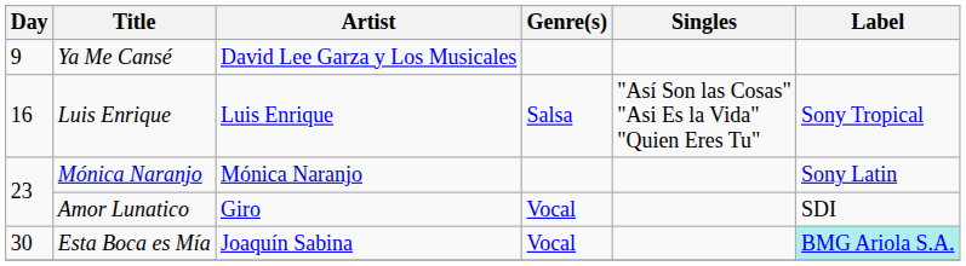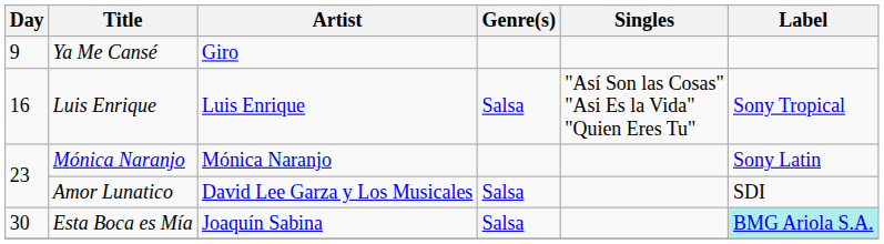 <table class="wikitable sortable" style="text-align: left;">
 <tr>
 <th>Day</th>
 <th>Title</th>
 <th>Artist</th>
 <th>Genre(s)</th>
 <th>Singles</th>
 <th>Label</th>
 </tr>
 <tr>
 <td>9</td>
 <td><em>Ya Me Cansé</em></td>
-<td><a href='#'>David Lee Garza y Los Musicales</a></td>
+<td><a href='#'>Giro</a></td>
 <td></td>
 <td></td>
 <td></td>
 </tr>
 <tr>
 <td>16</td>
 <td><em>Luis Enrique</em></td>
 <td><a href='#'>Luis Enrique</a></td>
 <td><a href='#'>Salsa</a></td>
 <td>"Así Son las Cosas"<br>"Asi Es la Vida"<br>"Quien Eres Tu"</td>
 <td><a href='#'>Sony Tropical</a></td>
 </tr>
 <tr>
 <td rowspan="2">23</td>
 <td><em><a href='#'>Mónica Naranjo</a></em></td>
 <td><a href='#'>Mónica Naranjo</a></td>
 <td></td>
 <td></td>
 <td><a href='#'>Sony Latin</a></td>
 </tr>
 <tr>
 <td><em>Amor Lunatico</em></td>
-<td><a href='#'>Giro</a></td>
-<td><a href='#'>Vocal</a></td>
+<td><a href='#'>David Lee Garza y Los Musicales</a></td>
+<td><a href='#'>Salsa</a></td>
 <td></td>
 <td>SDI</td>
 </tr>
 <tr>
 <td>30</td>
 <td><em>Esta Boca es Mía</em></td>
 <td><a href='#'>Joaquín Sabina</a></td>
-<td><a href='#'>Vocal</a></td>
+<td><a href='#'>Salsa</a></td>
 <td></td>
 <td style="background: paleturquoise;"><a href='#'>BMG Ariola S.A.</a></td>
 </tr>
 <tr>
 </tr>
 </table>
